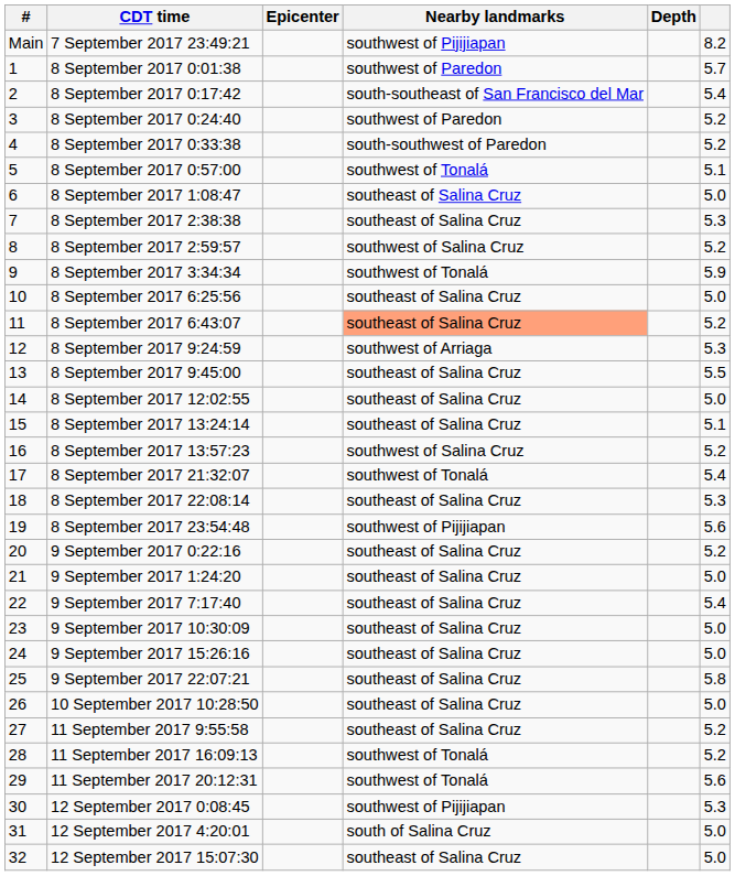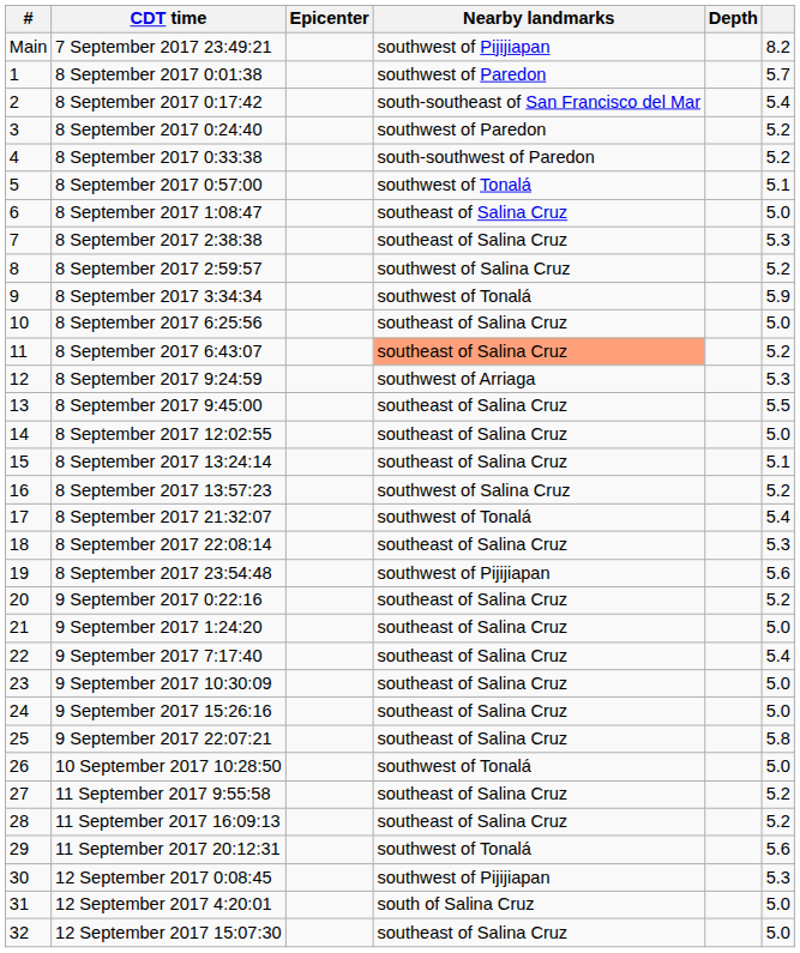 <table class="wikitable">
 <tr>
 <th>#</th>
 <th><a href='#'>CDT</a> time</th>
 <th>Epicenter</th>
 <th>Nearby landmarks</th>
 <th>Depth</th>
 <th></th>
 </tr>
 <tr>
 <td>Main</td>
 <td>7 September 2017 23:49:21</td>
 <td></td>
 <td> southwest of <a href='#'>Pijijiapan</a></td>
 <td></td>
 <td>8.2</td>
 </tr>
 <tr>
 <td>1</td>
 <td>8 September 2017 0:01:38</td>
 <td></td>
 <td> southwest of <a href='#'>Paredon</a></td>
 <td></td>
 <td>5.7</td>
 </tr>
 <tr>
 <td>2</td>
 <td>8 September 2017 0:17:42</td>
 <td></td>
 <td> south-southeast of <a href='#'>San Francisco del Mar</a></td>
 <td></td>
 <td>5.4</td>
 </tr>
 <tr>
 <td>3</td>
 <td>8 September 2017 0:24:40</td>
 <td></td>
 <td> southwest of Paredon</td>
 <td></td>
 <td>5.2</td>
 </tr>
 <tr>
 <td>4</td>
 <td>8 September 2017 0:33:38</td>
 <td></td>
 <td> south-southwest of Paredon</td>
 <td></td>
 <td>5.2</td>
 </tr>
 <tr>
 <td>5</td>
 <td>8 September 2017 0:57:00</td>
 <td></td>
 <td> southwest of <a href='#'>Tonalá</a></td>
 <td></td>
 <td>5.1</td>
 </tr>
 <tr>
 <td>6</td>
 <td>8 September 2017 1:08:47</td>
 <td></td>
 <td> southeast of <a href='#'>Salina Cruz</a></td>
 <td></td>
 <td>5.0</td>
 </tr>
 <tr>
 <td>7</td>
 <td>8 September 2017 2:38:38</td>
 <td></td>
 <td> southeast of Salina Cruz</td>
 <td></td>
 <td>5.3</td>
 </tr>
 <tr>
 <td>8</td>
 <td>8 September 2017 2:59:57</td>
 <td></td>
 <td> southwest of Salina Cruz</td>
 <td></td>
 <td>5.2</td>
 </tr>
 <tr>
 <td>9</td>
 <td>8 September 2017 3:34:34</td>
 <td></td>
 <td> southwest of Tonalá</td>
 <td></td>
 <td>5.9</td>
 </tr>
 <tr>
 <td>10</td>
 <td>8 September 2017 6:25:56</td>
 <td></td>
 <td> southeast of Salina Cruz</td>
 <td></td>
 <td>5.0</td>
 </tr>
 <tr>
 <td>11</td>
 <td>8 September 2017 6:43:07</td>
 <td></td>
 <td style="background: lightsalmon;"> southeast of Salina Cruz</td>
 <td></td>
 <td>5.2</td>
 </tr>
 <tr>
 <td>12</td>
 <td>8 September 2017 9:24:59</td>
 <td></td>
 <td> southwest of Arriaga</td>
 <td></td>
 <td>5.3</td>
 </tr>
 <tr>
 <td>13</td>
 <td>8 September 2017 9:45:00</td>
 <td></td>
 <td> southeast of Salina Cruz</td>
 <td></td>
 <td>5.5</td>
 </tr>
 <tr>
 <td>14</td>
 <td>8 September 2017 12:02:55</td>
 <td></td>
 <td> southeast of Salina Cruz</td>
 <td></td>
 <td>5.0</td>
 </tr>
 <tr>
 <td>15</td>
 <td>8 September 2017 13:24:14</td>
 <td></td>
 <td> southeast of Salina Cruz</td>
 <td></td>
 <td>5.1</td>
 </tr>
 <tr>
 <td>16</td>
 <td>8 September 2017 13:57:23</td>
 <td></td>
 <td> southwest of Salina Cruz</td>
 <td></td>
 <td>5.2</td>
 </tr>
 <tr>
 <td>17</td>
 <td>8 September 2017 21:32:07</td>
 <td></td>
 <td> southwest of Tonalá</td>
 <td></td>
 <td>5.4</td>
 </tr>
 <tr>
 <td>18</td>
 <td>8 September 2017 22:08:14</td>
 <td></td>
 <td> southeast of Salina Cruz</td>
 <td></td>
 <td>5.3</td>
 </tr>
 <tr>
 <td>19</td>
 <td>8 September 2017 23:54:48</td>
 <td></td>
 <td> southwest of Pijijiapan</td>
 <td></td>
 <td>5.6</td>
 </tr>
 <tr>
 <td>20</td>
 <td>9 September 2017 0:22:16</td>
 <td></td>
 <td> southeast of Salina Cruz</td>
 <td></td>
 <td>5.2</td>
 </tr>
 <tr>
 <td>21</td>
 <td>9 September 2017 1:24:20</td>
 <td></td>
 <td> southeast of Salina Cruz</td>
 <td></td>
 <td>5.0</td>
 </tr>
 <tr>
 <td>22</td>
 <td>9 September 2017 7:17:40</td>
 <td></td>
 <td> southeast of Salina Cruz</td>
 <td></td>
 <td>5.4</td>
 </tr>
 <tr>
 <td>23</td>
 <td>9 September 2017 10:30:09</td>
 <td></td>
 <td> southeast of Salina Cruz</td>
 <td></td>
 <td>5.0</td>
 </tr>
 <tr>
 <td>24</td>
 <td>9 September 2017 15:26:16</td>
 <td></td>
 <td> southeast of Salina Cruz</td>
 <td></td>
 <td>5.0</td>
 </tr>
 <tr>
 <td>25</td>
 <td>9 September 2017 22:07:21</td>
 <td></td>
 <td> southeast of Salina Cruz</td>
 <td></td>
 <td>5.8</td>
 </tr>
 <tr>
 <td>26</td>
 <td>10 September 2017 10:28:50</td>
 <td></td>
-<td> southeast of Salina Cruz</td>
+<td> southwest of Tonalá</td>
 <td></td>
 <td>5.0</td>
 </tr>
 <tr>
 <td>27</td>
 <td>11 September 2017 9:55:58</td>
 <td></td>
 <td> southeast of Salina Cruz</td>
 <td></td>
 <td>5.2</td>
 </tr>
 <tr>
 <td>28</td>
 <td>11 September 2017 16:09:13</td>
 <td></td>
-<td> southwest of Tonalá</td>
+<td> southeast of Salina Cruz</td>
 <td></td>
 <td>5.2</td>
 </tr>
 <tr>
 <td>29</td>
 <td>11 September 2017 20:12:31</td>
 <td></td>
 <td> southwest of Tonalá</td>
 <td></td>
 <td>5.6</td>
 </tr>
 <tr>
 <td>30</td>
 <td>12 September 2017 0:08:45</td>
 <td></td>
 <td> southwest of Pijijiapan</td>
 <td></td>
 <td>5.3</td>
 </tr>
 <tr>
 <td>31</td>
 <td>12 September 2017 4:20:01</td>
 <td></td>
 <td> south of Salina Cruz</td>
 <td></td>
 <td>5.0</td>
 </tr>
 <tr>
 <td>32</td>
 <td>12 September 2017 15:07:30</td>
 <td></td>
 <td> southeast of Salina Cruz</td>
 <td></td>
 <td>5.0</td>
 </tr>
 </table>
